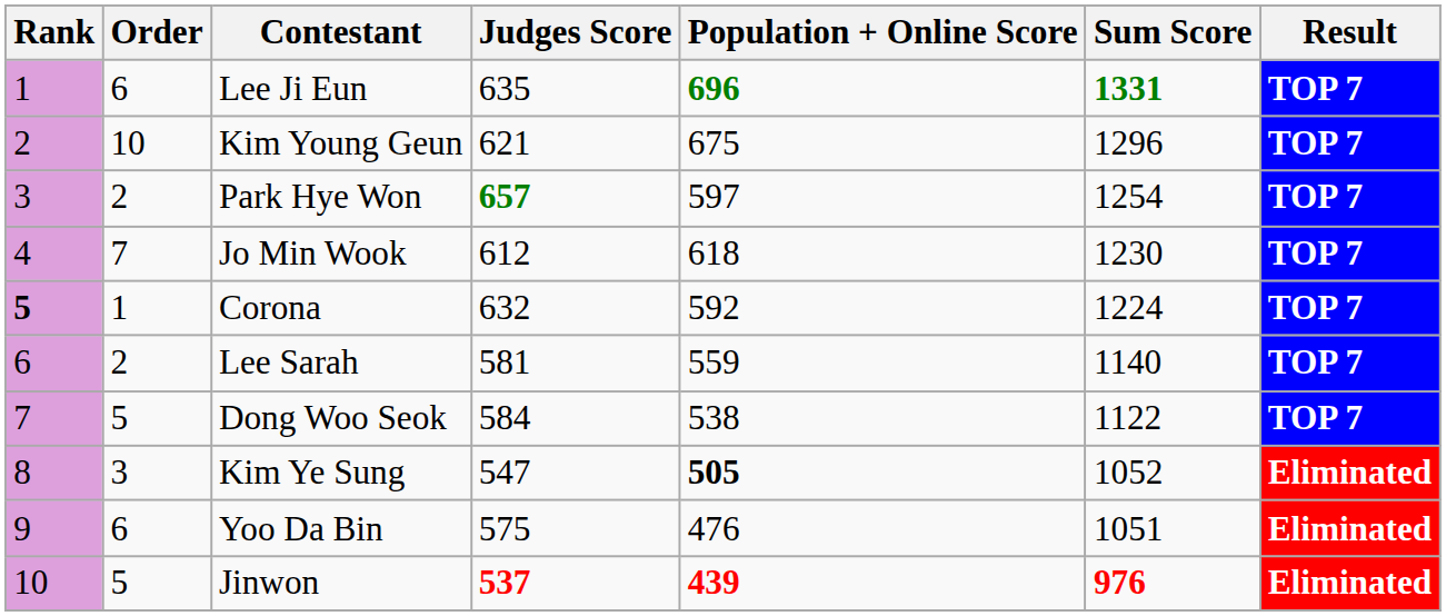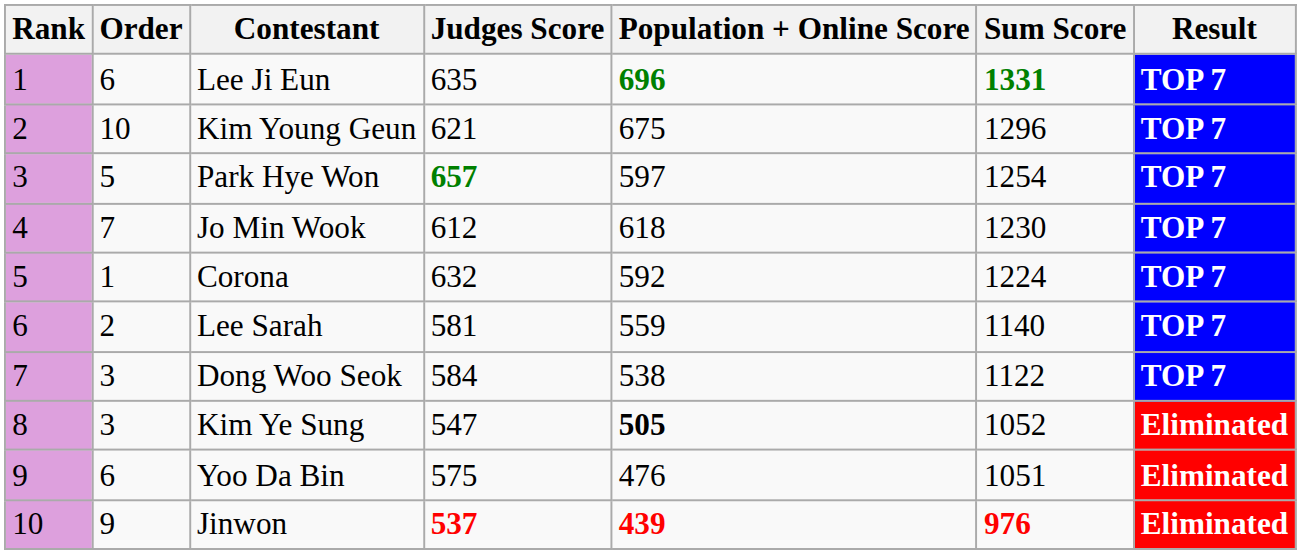 <table class="wikitable">
 <tr>
 <th scope="col">Rank</th>
 <th scope="col">Order</th>
 <th scope="col">Contestant</th>
 <th scope="col">Judges Score</th>
 <th scope="col">Population + Online Score</th>
 <th scope="col">Sum Score</th>
 <th scope="col">Result</th>
 </tr>
 <tr>
 <td style="background:plum">1</td>
 <td>6</td>
 <td>Lee Ji Eun</td>
 <td>635</td>
 <td style=color:green><strong>696</strong></td>
 <td style=color:green><strong>1331</strong></td>
 <td style="background:blue;color:white"><strong>TOP 7</strong></td>
 </tr>
 <tr>
 <td style="background:plum">2</td>
 <td>10</td>
 <td>Kim Young Geun</td>
 <td>621</td>
 <td>675</td>
 <td>1296</td>
 <td style="background:blue;color:white"><strong>TOP 7</strong></td>
 </tr>
 <tr>
 <td style="background:plum">3</td>
-<td>2</td>
+<td>5</td>
 <td>Park Hye Won</td>
 <td style=color:green><strong>657</strong></td>
 <td>597</td>
 <td>1254</td>
 <td style="background:blue;color:white"><strong>TOP 7</strong></td>
 </tr>
 <tr>
 <td style="background:plum">4</td>
 <td>7</td>
 <td>Jo Min Wook</td>
 <td>612</td>
 <td>618</td>
 <td>1230</td>
 <td style="background:blue;color:white"><strong>TOP 7</strong></td>
 </tr>
 <tr>
-<td style="background:plum"><strong>5</strong></td>
+<td style="background:plum">5</td>
 <td>1</td>
 <td>Corona</td>
 <td>632</td>
 <td>592</td>
 <td>1224</td>
 <td style="background:blue;color:white"><strong>TOP 7</strong></td>
 </tr>
 <tr>
 <td style="background:plum">6</td>
 <td>2</td>
 <td>Lee Sarah</td>
 <td>581</td>
 <td>559</td>
 <td>1140</td>
 <td style="background:blue;color:white"><strong>TOP 7</strong></td>
 </tr>
 <tr>
 <td style="background:plum">7</td>
-<td>5</td>
+<td>3</td>
 <td>Dong Woo Seok</td>
 <td>584</td>
 <td>538</td>
 <td>1122</td>
 <td style="background:blue;color:white"><strong>TOP 7</strong></td>
 </tr>
 <tr>
 <td style="background:plum">8</td>
 <td>3</td>
 <td>Kim Ye Sung</td>
 <td>547</td>
 <td><strong>505</strong></td>
 <td>1052</td>
 <td style="background:red;color:white"><strong>Eliminated</strong></td>
 </tr>
 <tr>
 <td style="background:plum">9</td>
 <td>6</td>
 <td>Yoo Da Bin</td>
 <td>575</td>
 <td>476</td>
 <td>1051</td>
 <td style="background:red;color:white"><strong>Eliminated</strong></td>
 </tr>
 <tr>
 <td style="background:plum">10</td>
-<td>5</td>
+<td>9</td>
 <td>Jinwon</td>
 <td style=color:red><strong>537</strong></td>
 <td style=color:red><strong>439</strong></td>
 <td style=color:red><strong>976</strong></td>
 <td style="background:red;color:white"><strong>Eliminated</strong></td>
 </tr>
 <tr>
 </tr>
 </table>
